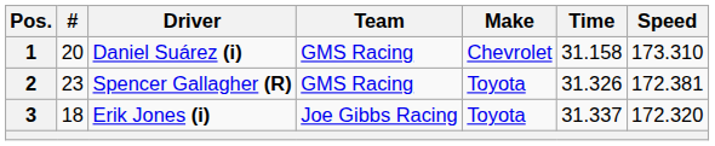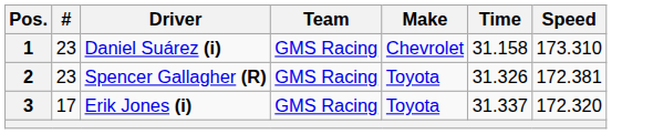 <table class="wikitable" style="font-size:95%">
 <tr>
 <th>Pos.</th>
 <th>#</th>
 <th>Driver</th>
 <th>Team</th>
 <th>Make</th>
 <th>Time</th>
 <th>Speed</th>
 </tr>
 <tr>
 <th>1</th>
-<td>20</td>
+<td>23</td>
 <td><a href='#'>Daniel Suárez</a> <strong>(i)</strong></td>
 <td><a href='#'>GMS Racing</a></td>
 <td><a href='#'>Chevrolet</a></td>
 <td>31.158</td>
 <td>173.310</td>
 </tr>
 <tr>
 <th>2</th>
 <td>23</td>
 <td><a href='#'>Spencer Gallagher</a> <strong>(R)</strong></td>
 <td><a href='#'>GMS Racing</a></td>
 <td><a href='#'>Toyota</a></td>
 <td>31.326</td>
 <td>172.381</td>
 </tr>
 <tr>
 <th>3</th>
-<td>18</td>
+<td>17</td>
 <td><a href='#'>Erik Jones</a> <strong>(i)</strong></td>
-<td><a href='#'>Joe Gibbs Racing</a></td>
+<td><a href='#'>GMS Racing</a></td>
 <td><a href='#'>Toyota</a></td>
 <td>31.337</td>
 <td>172.320</td>
 </tr>
 <tr>
 <th colspan="7"></th>
 </tr>
 </table>
